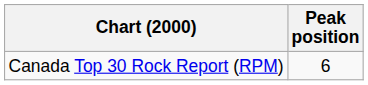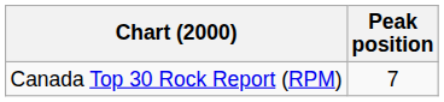 <table class="wikitable sortable">
 <tr>
 <th>Chart (2000)</th>
 <th>Peak<br>position</th>
 </tr>
 <tr>
 <td>Canada <a href='#'>Top 30 Rock Report</a> (<a href='#'>RPM</a>)</td>
-<td align="center">6</td>
+<td align="center">7</td>
 </tr>
 </table>
